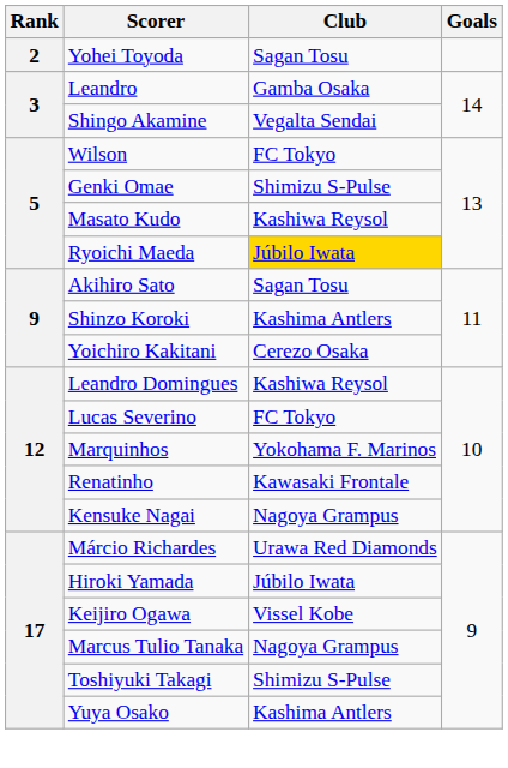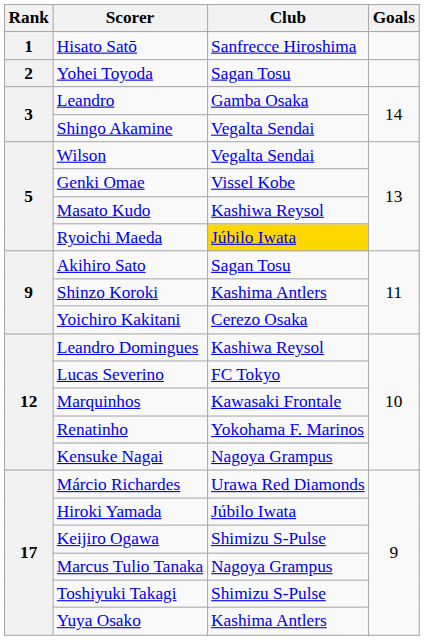 <table class="wikitable">
 <tr>
 <th>Rank</th>
 <th>Scorer</th>
 <th>Club</th>
 <th>Goals</th>
+</tr>
+<tr>
+<th>1</th>
+<td> <a href='#'>Hisato Satō</a></td>
+<td><a href='#'>Sanfrecce Hiroshima</a></td>
+<td></td>
 </tr>
 <tr>
 <th>2</th>
 <td> <a href='#'>Yohei Toyoda</a></td>
 <td><a href='#'>Sagan Tosu</a></td>
 <td></td>
 </tr>
 <tr>
 <th rowspan=2>3</th>
 <td> <a href='#'>Leandro</a></td>
 <td><a href='#'>Gamba Osaka</a></td>
 <td rowspan=2 align=center>14</td>
 </tr>
 <tr>
 <td> <a href='#'>Shingo Akamine</a></td>
 <td><a href='#'>Vegalta Sendai</a></td>
 </tr>
 <tr>
 <th rowspan=4>5</th>
 <td> <a href='#'>Wilson</a></td>
-<td><a href='#'>FC Tokyo</a></td>
+<td><a href='#'>Vegalta Sendai</a></td>
 <td rowspan=4 align=center>13</td>
 </tr>
 <tr>
 <td> <a href='#'>Genki Omae</a></td>
-<td><a href='#'>Shimizu S-Pulse</a></td>
+<td><a href='#'>Vissel Kobe</a></td>
 </tr>
 <tr>
 <td> <a href='#'>Masato Kudo</a></td>
 <td><a href='#'>Kashiwa Reysol</a></td>
 </tr>
 <tr>
 <td> <a href='#'>Ryoichi Maeda</a></td>
 <td style="background: gold;"><a href='#'>Júbilo Iwata</a></td>
 </tr>
 <tr>
 <th rowspan=3>9</th>
 <td> <a href='#'>Akihiro Sato</a></td>
 <td><a href='#'>Sagan Tosu</a></td>
 <td rowspan=3 align=center>11</td>
 </tr>
 <tr>
 <td> <a href='#'>Shinzo Koroki</a></td>
 <td><a href='#'>Kashima Antlers</a></td>
 </tr>
 <tr>
 <td> <a href='#'>Yoichiro Kakitani</a></td>
 <td><a href='#'>Cerezo Osaka</a></td>
 </tr>
 <tr>
 <th rowspan=5>12</th>
 <td> <a href='#'>Leandro Domingues</a></td>
 <td><a href='#'>Kashiwa Reysol</a></td>
 <td rowspan=5 align=center>10</td>
 </tr>
 <tr>
 <td> <a href='#'>Lucas Severino</a></td>
 <td><a href='#'>FC Tokyo</a></td>
 </tr>
 <tr>
 <td> <a href='#'>Marquinhos</a></td>
-<td><a href='#'>Yokohama F. Marinos</a></td>
+<td><a href='#'>Kawasaki Frontale</a></td>
 </tr>
 <tr>
 <td> <a href='#'>Renatinho</a></td>
-<td><a href='#'>Kawasaki Frontale</a></td>
+<td><a href='#'>Yokohama F. Marinos</a></td>
 </tr>
 <tr>
 <td> <a href='#'>Kensuke Nagai</a></td>
 <td><a href='#'>Nagoya Grampus</a></td>
 </tr>
 <tr>
 <th rowspan=6>17</th>
 <td> <a href='#'>Márcio Richardes</a></td>
 <td><a href='#'>Urawa Red Diamonds</a></td>
 <td rowspan=6 align=center>9</td>
 </tr>
 <tr>
 <td> <a href='#'>Hiroki Yamada</a></td>
 <td><a href='#'>Júbilo Iwata</a></td>
 </tr>
 <tr>
 <td> <a href='#'>Keijiro Ogawa</a></td>
-<td><a href='#'>Vissel Kobe</a></td>
+<td><a href='#'>Shimizu S-Pulse</a></td>
 </tr>
 <tr>
 <td> <a href='#'>Marcus Tulio Tanaka</a></td>
 <td><a href='#'>Nagoya Grampus</a></td>
 </tr>
 <tr>
 <td> <a href='#'>Toshiyuki Takagi</a></td>
 <td><a href='#'>Shimizu S-Pulse</a></td>
 </tr>
 <tr>
 <td> <a href='#'>Yuya Osako</a></td>
 <td><a href='#'>Kashima Antlers</a></td>
 </tr>
 </table>
